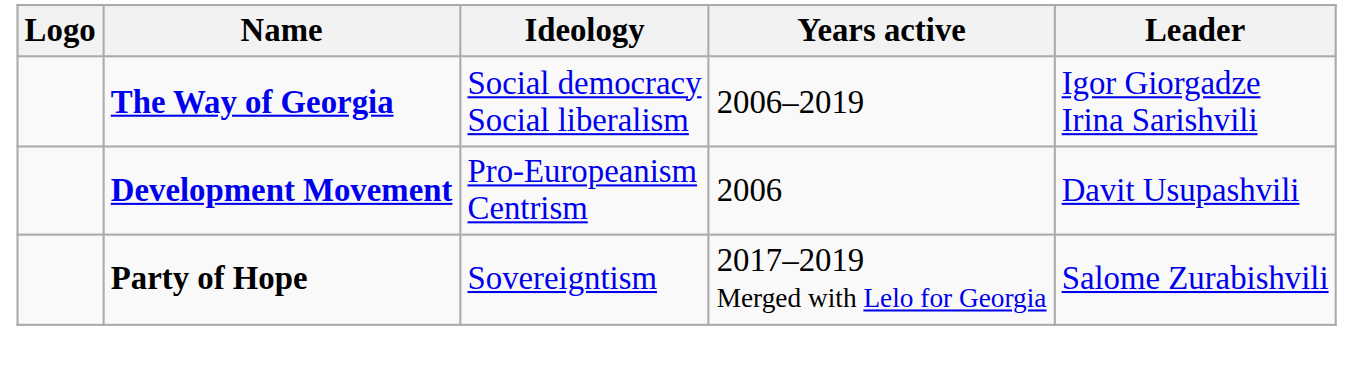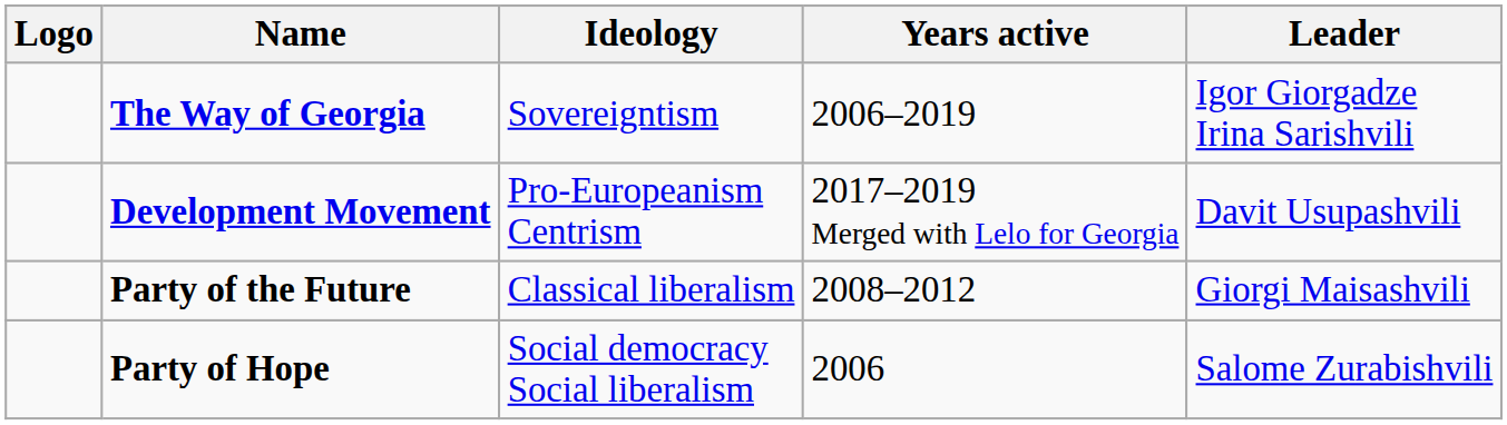 <table class="wikitable" style="margin:1em auto;">
 <tr>
 <th>Logo</th>
 <th>Name</th>
 <th>Ideology</th>
 <th>Years active</th>
 <th>Leader</th>
 </tr>
 <tr>
 <td></td>
 <td><strong><a href='#'>The Way of Georgia</a></strong></td>
-<td><a href='#'>Social democracy</a><br><a href='#'>Social liberalism</a></td>
+<td><a href='#'>Sovereigntism</a></td>
 <td>2006–2019</td>
 <td><a href='#'>Igor Giorgadze</a><br><a href='#'>Irina Sarishvili</a></td>
 </tr>
 <tr>
 <td></td>
 <td><strong><a href='#'>Development Movement</a></strong></td>
 <td><a href='#'>Pro-Europeanism</a><br><a href='#'>Centrism</a></td>
-<td>2006</td>
+<td>2017–2019<br><small>Merged with <a href='#'>Lelo for Georgia</a></small></td>
 <td><a href='#'>Davit Usupashvili</a></td>
 </tr>
 <tr>
 <td></td>
+<td><strong>Party of the Future</strong></td>
+<td><a href='#'>Classical liberalism</a></td>
+<td>2008–2012</td>
+<td><a href='#'>Giorgi Maisashvili</a></td>
+</tr>
+<tr>
+<td></td>
 <td><strong>Party of Hope</strong></td>
-<td><a href='#'>Sovereigntism</a></td>
-<td>2017–2019<br><small>Merged with <a href='#'>Lelo for Georgia</a></small></td>
+<td><a href='#'>Social democracy</a><br><a href='#'>Social liberalism</a></td>
+<td>2006</td>
 <td><a href='#'>Salome Zurabishvili</a></td>
 </tr>
 </table>
